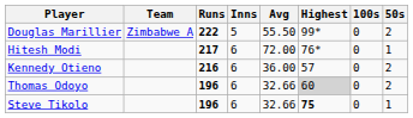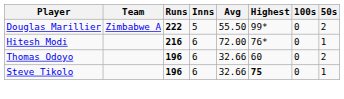 <table class="wikitable sortable">
 <tr>
 <th>Player</th>
 <th>Team</th>
 <th>Runs</th>
 <th>Inns</th>
 <th>Avg</th>
 <th>Highest</th>
 <th>100s</th>
 <th>50s</th>
 </tr>
 <tr>
 <td><a href='#'>Douglas Marillier</a></td>
 <td> <a href='#'>Zimbabwe A</a></td>
 <td><strong>222</strong></td>
 <td>5</td>
 <td>55.50</td>
 <td>99*</td>
 <td>0</td>
 <td>2</td>
 </tr>
 <tr>
 <td><a href='#'>Hitesh Modi</a></td>
 <td></td>
-<td><strong>217</strong></td>
+<td><strong>216</strong></td>
 <td>6</td>
 <td>72.00</td>
 <td>76*</td>
 <td>0</td>
 <td>1</td>
 </tr>
 <tr>
-<td><a href='#'>Kennedy Otieno</a></td>
-<td></td>
-<td><strong>216</strong></td>
-<td>6</td>
-<td>36.00</td>
-<td>57</td>
-<td>0</td>
-<td>2</td>
-</tr>
-<tr>
 <td><a href='#'>Thomas Odoyo</a></td>
 <td></td>
 <td><strong>196</strong></td>
 <td>6</td>
 <td>32.66</td>
-<td style="background: lightgrey;">60</td>
+<td>60</td>
 <td>0</td>
 <td>2</td>
 </tr>
 <tr>
 <td><a href='#'>Steve Tikolo</a></td>
 <td></td>
 <td><strong>196</strong></td>
 <td>6</td>
 <td>32.66</td>
 <td><strong>75</strong></td>
 <td>0</td>
 <td>1</td>
 </tr>
 </table>
